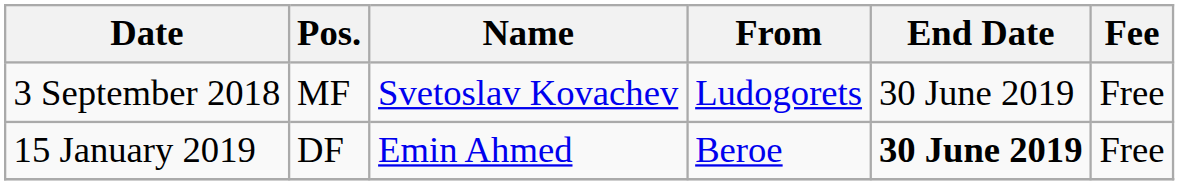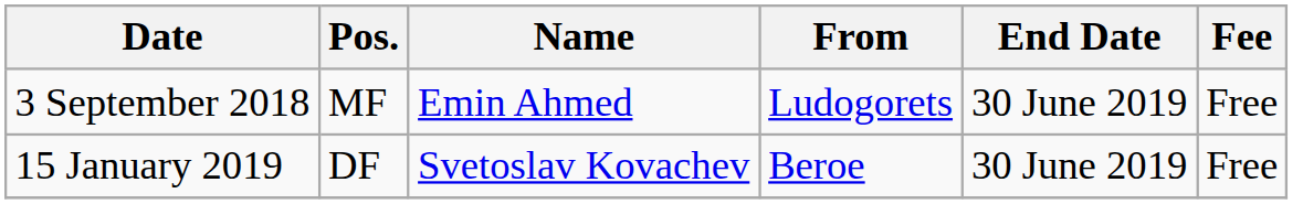 <table class="wikitable">
 <tr>
 <th>Date</th>
 <th>Pos.</th>
 <th>Name</th>
 <th>From</th>
 <th>End Date</th>
 <th>Fee</th>
 </tr>
 <tr>
 <td>3 September 2018</td>
 <td>MF</td>
-<td> <a href='#'>Svetoslav Kovachev</a></td>
+<td> <a href='#'>Emin Ahmed</a></td>
 <td><a href='#'>Ludogorets</a></td>
 <td>30 June 2019</td>
 <td>Free</td>
 </tr>
 <tr>
 <td>15 January 2019</td>
 <td>DF</td>
-<td> <a href='#'>Emin Ahmed</a></td>
+<td> <a href='#'>Svetoslav Kovachev</a></td>
 <td><a href='#'>Beroe</a></td>
-<td><strong>30 June 2019</strong></td>
+<td>30 June 2019</td>
 <td>Free</td>
 </tr>
 <tr>
 </tr>
 </table>
